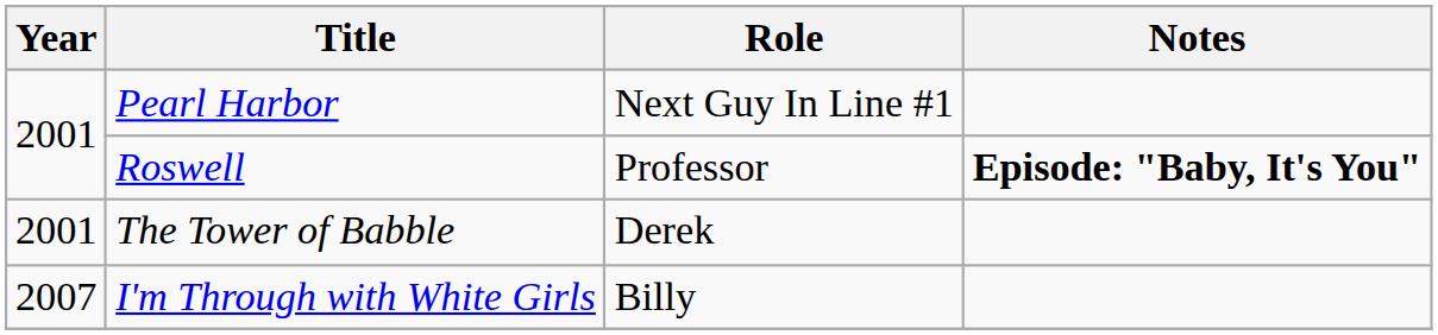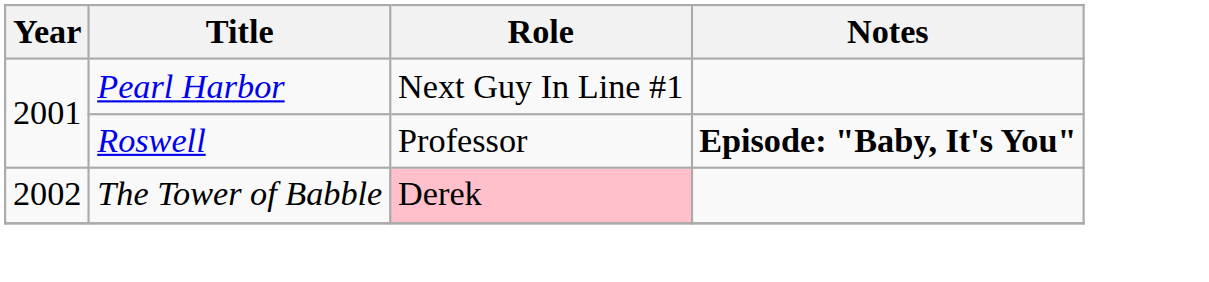 <table class="wikitable" style="margin-right: 0;">
 <tr>
 <th>Year</th>
 <th>Title</th>
 <th>Role</th>
 <th>Notes</th>
 </tr>
 <tr>
 <td rowspan=2>2001</td>
 <td><em><a href='#'>Pearl Harbor</a></em></td>
 <td>Next Guy In Line #1</td>
 <td></td>
 </tr>
 <tr>
 <td><em><a href='#'>Roswell</a></em></td>
 <td>Professor</td>
 <td><strong>Episode: "Baby, It's You"</strong></td>
 </tr>
 <tr>
-<td>2001</td>
+<td>2002</td>
 <td><em>The Tower of Babble</em></td>
-<td>Derek</td>
-<td></td>
-</tr>
-<tr>
-<td>2007</td>
-<td><em><a href='#'>I'm Through with White Girls</a></em></td>
-<td>Billy</td>
+<td style="background: pink;">Derek</td>
 <td></td>
 </tr>
 <tr>
 </tr>
 </table>
